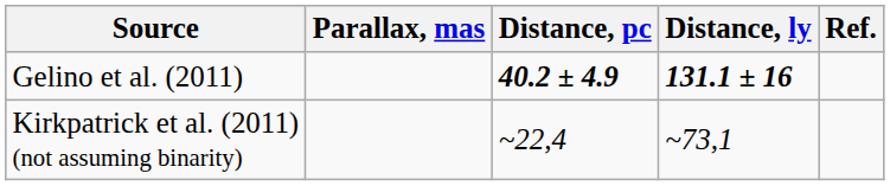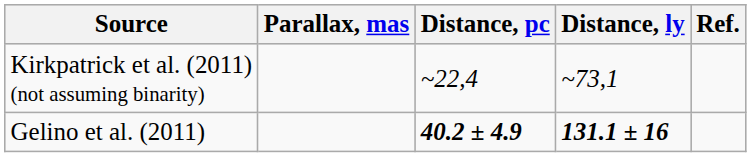 <table class="wikitable">
 <tr>
 <th>Source</th>
 <th>Parallax, <a href='#'>mas</a></th>
 <th>Distance, <a href='#'>pc</a></th>
 <th>Distance, <a href='#'>ly</a></th>
 <th>Ref.</th>
 </tr>
 <tr>
+<td>Kirkpatrick et al. (2011)<br><small>(not assuming binarity)</small></td>
+<td></td>
+<td><em>~22,4</em></td>
+<td><em>~73,1</em></td>
+<td></td>
+</tr>
+<tr>
 <td>Gelino et al. (2011)</td>
 <td></td>
 <td><strong><em>40.2 ± 4.9</em></strong></td>
 <td><strong><em>131.1 ± 16</em></strong></td>
 <td></td>
 </tr>
-<tr>
-<td>Kirkpatrick et al. (2011)<br><small>(not assuming binarity)</small></td>
-<td></td>
-<td><em>~22,4</em></td>
-<td><em>~73,1</em></td>
-<td></td>
-</tr>
 </table>
